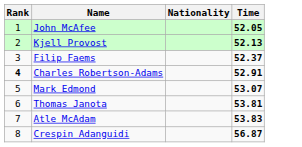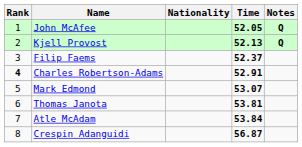 <table class="wikitable sortable" style="text-align:center">
 <tr>
 <th>Rank</th>
 <th>Name</th>
 <th>Nationality</th>
 <th>Time</th>
+<th>Notes</th>
 </tr>
 <tr bgcolor=ccffcc>
 <td>1</td>
 <td align=left><a href='#'>John McAfee</a></td>
 <td align=left></td>
 <td><strong>52.05</strong></td>
+<td><strong>Q</strong></td>
 </tr>
 <tr bgcolor=ccffcc>
 <td>2</td>
 <td align=left><a href='#'>Kjell Provost</a></td>
 <td align=left></td>
 <td><strong>52.13</strong></td>
+<td><strong>Q</strong></td>
 </tr>
 <tr>
 <td>3</td>
 <td align=left><a href='#'>Filip Faems</a></td>
 <td align=left></td>
 <td><strong>52.37</strong></td>
+<td></td>
 </tr>
 <tr>
 <td><strong>4</strong></td>
 <td align=left><a href='#'>Charles Robertson-Adams</a></td>
 <td align=left></td>
 <td><strong>52.91</strong></td>
+<td></td>
 </tr>
 <tr>
 <td>5</td>
 <td align=left><a href='#'>Mark Edmond</a></td>
 <td align=left></td>
 <td><strong>53.07</strong></td>
+<td></td>
 </tr>
 <tr>
 <td>6</td>
 <td align=left><a href='#'>Thomas Janota</a></td>
 <td align=left></td>
 <td><strong>53.81</strong></td>
+<td></td>
 </tr>
 <tr>
 <td>7</td>
 <td align=left><a href='#'>Atle McAdam</a></td>
 <td align=left></td>
-<td><strong>53.83</strong></td>
+<td><strong>53.84</strong></td>
+<td></td>
 </tr>
 <tr>
 <td>8</td>
 <td align=left><a href='#'>Crespin Adanguidi</a></td>
 <td align=left></td>
 <td><strong>56.87</strong></td>
+<td></td>
 </tr>
 </table>
